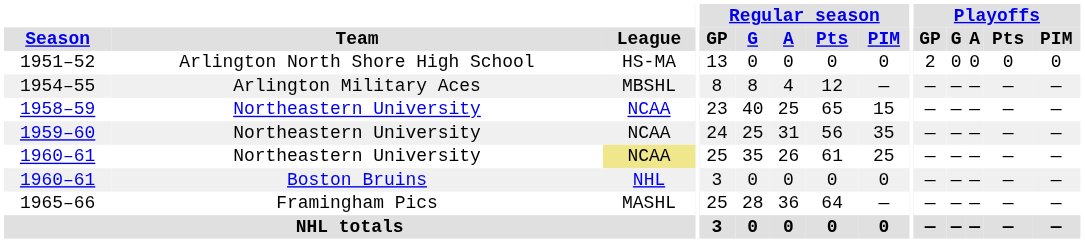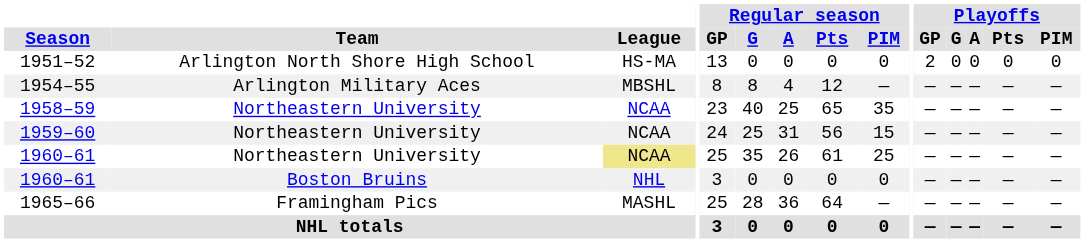 <table border="0" cellpadding="1" cellspacing="0" style="text-align:center; width:60em">
 <tr bgcolor="#e0e0e0">
 <th colspan="3" bgcolor="#ffffff"></th>
 <th rowspan="100" bgcolor="#ffffff"></th>
 <th colspan="5"><a href='#'>Regular season</a></th>
 <th rowspan="100" bgcolor="#ffffff"></th>
 <th colspan="5"><a href='#'>Playoffs</a></th>
 </tr>
 <tr bgcolor="#e0e0e0">
 <th><a href='#'>Season</a></th>
 <th>Team</th>
 <th>League</th>
 <th>GP</th>
 <th><a href='#'>G</a></th>
 <th><a href='#'>A</a></th>
 <th><a href='#'>Pts</a></th>
 <th><a href='#'>PIM</a></th>
 <th>GP</th>
 <th>G</th>
 <th>A</th>
 <th>Pts</th>
 <th>PIM</th>
 </tr>
 <tr>
 <td>1951–52</td>
 <td>Arlington North Shore High School</td>
 <td>HS-MA</td>
 <td>13</td>
 <td>0</td>
 <td>0</td>
 <td>0</td>
 <td>0</td>
 <td>2</td>
 <td>0</td>
 <td>0</td>
 <td>0</td>
 <td>0</td>
 </tr>
 <tr bgcolor="#f0f0f0">
 <td>1954–55</td>
 <td>Arlington Military Aces</td>
 <td>MBSHL</td>
 <td>8</td>
 <td>8</td>
 <td>4</td>
 <td>12</td>
 <td>—</td>
 <td>—</td>
 <td>—</td>
 <td>—</td>
 <td>—</td>
 <td>—</td>
 </tr>
 <tr>
 <td><a href='#'>1958–59</a></td>
 <td><a href='#'>Northeastern University</a></td>
 <td><a href='#'>NCAA</a></td>
 <td>23</td>
 <td>40</td>
 <td>25</td>
 <td>65</td>
-<td>15</td>
+<td>35</td>
 <td>—</td>
 <td>—</td>
 <td>—</td>
 <td>—</td>
 <td>—</td>
 </tr>
 <tr bgcolor="#f0f0f0">
 <td><a href='#'>1959–60</a></td>
 <td>Northeastern University</td>
 <td>NCAA</td>
 <td>24</td>
 <td>25</td>
 <td>31</td>
 <td>56</td>
-<td>35</td>
+<td>15</td>
 <td>—</td>
 <td>—</td>
 <td>—</td>
 <td>—</td>
 <td>—</td>
 </tr>
 <tr>
 <td><a href='#'>1960–61</a></td>
 <td>Northeastern University</td>
 <td style="background: khaki;">NCAA</td>
 <td>25</td>
 <td>35</td>
 <td>26</td>
 <td>61</td>
 <td>25</td>
 <td>—</td>
 <td>—</td>
 <td>—</td>
 <td>—</td>
 <td>—</td>
 </tr>
 <tr bgcolor="#f0f0f0">
 <td><a href='#'>1960–61</a></td>
 <td><a href='#'>Boston Bruins</a></td>
 <td><a href='#'>NHL</a></td>
 <td>3</td>
 <td>0</td>
 <td>0</td>
 <td>0</td>
 <td>0</td>
 <td>—</td>
 <td>—</td>
 <td>—</td>
 <td>—</td>
 <td>—</td>
 </tr>
 <tr>
 <td>1965–66</td>
 <td>Framingham Pics</td>
 <td>MASHL</td>
 <td>25</td>
 <td>28</td>
 <td>36</td>
 <td>64</td>
 <td>—</td>
 <td>—</td>
 <td>—</td>
 <td>—</td>
 <td>—</td>
 <td>—</td>
 </tr>
 <tr bgcolor="#e0e0e0">
 <th colspan="3">NHL totals</th>
 <th>3</th>
 <th>0</th>
 <th>0</th>
 <th>0</th>
 <th>0</th>
 <th>—</th>
 <th>—</th>
 <th>—</th>
 <th>—</th>
 <th>—</th>
 </tr>
 </table>
